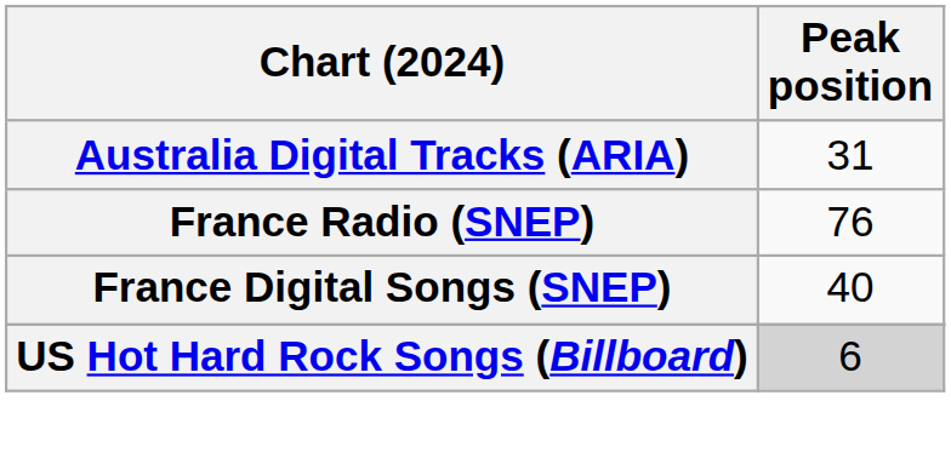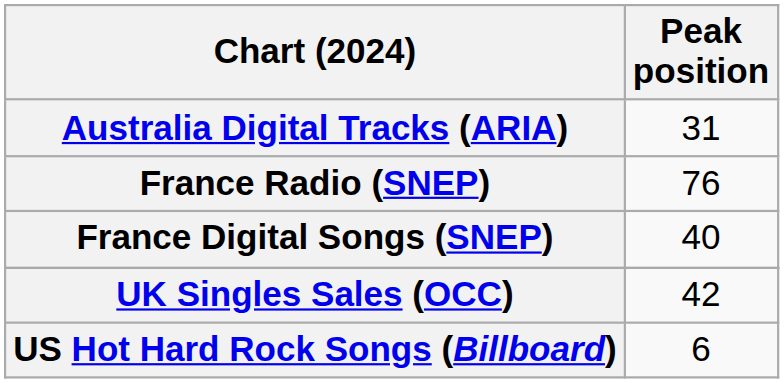 <table class="wikitable sortable plainrowheaders" style="text-align:center;">
 <tr>
 <th scope="col">Chart (2024)</th>
 <th scope="col">Peak<br>position</th>
 </tr>
 <tr>
 <th scope="row"><a href='#'>Australia Digital Tracks</a> (<a href='#'>ARIA</a>)</th>
 <td>31</td>
 </tr>
 <tr>
 <th scope="row">France Radio (<a href='#'>SNEP</a>)</th>
 <td>76</td>
 </tr>
 <tr>
 <th scope="row">France Digital Songs (<a href='#'>SNEP</a>)</th>
 <td>40</td>
 </tr>
 <tr>
 </tr>
 <tr>
+<th scope="row"><a href='#'>UK Singles Sales</a> (<a href='#'>OCC</a>)</th>
+<td>42</td>
+</tr>
+<tr>
 <th scope="row">US <a href='#'>Hot Hard Rock Songs</a> (<em><a href='#'>Billboard</a></em>)</th>
-<td style="background: lightgrey;">6</td>
+<td>6</td>
 </tr>
 </table>
